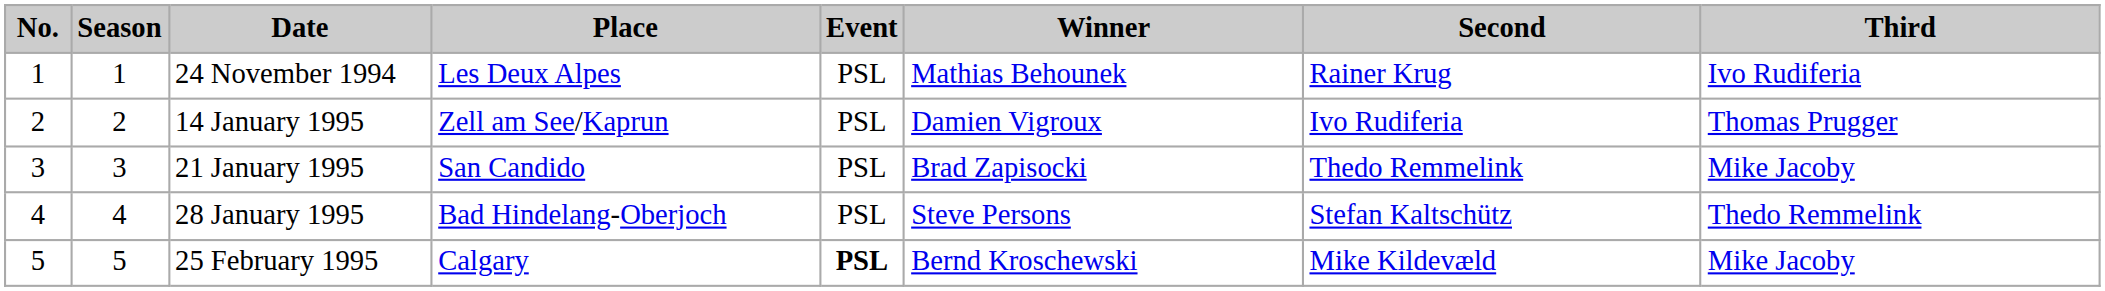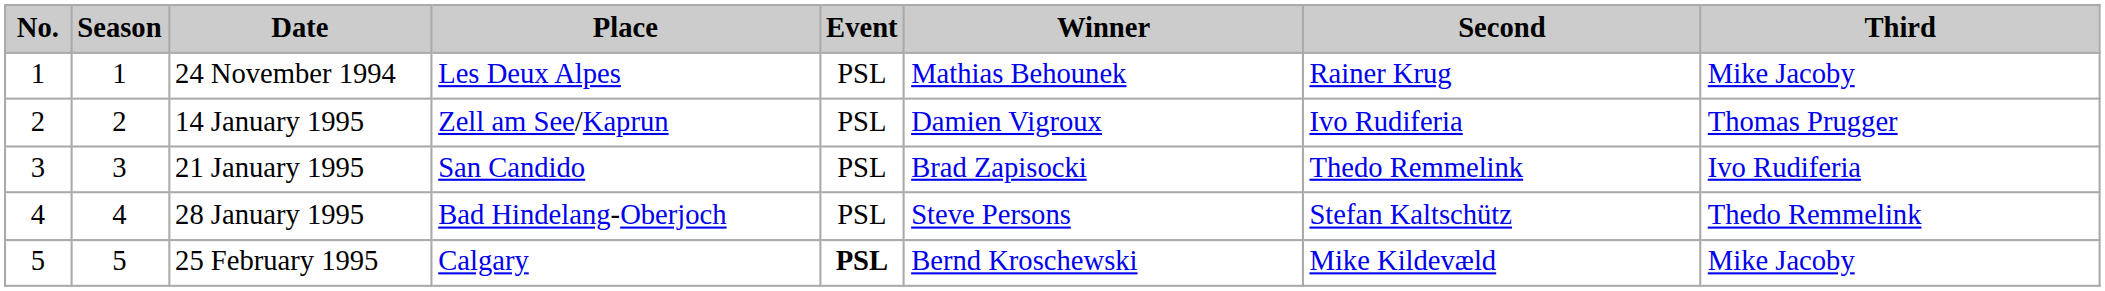 <table class="wikitable plainrowheaders" style="background:#fff; font-size:86%; border:grey solid 1px; border-collapse:collapse;">
 <tr style="background:#ccc; text-align:center;">
 <th scope="col" style="background:#ccc; width:25px;">No.</th>
 <th scope="col" style="background:#ccc; width:30px;">Season</th>
 <th scope="col" style="background:#ccc; width:120px;">Date</th>
 <th scope="col" style="background:#ccc; width:180px;">Place</th>
 <th scope="col" style="background:#ccc; width:15px;">Event</th>
 <th scope="col" style="background:#ccc; width:185px;">Winner</th>
 <th scope="col" style="background:#ccc; width:185px;">Second</th>
 <th scope="col" style="background:#ccc; width:185px;">Third</th>
 </tr>
 <tr>
 <td align=center>1</td>
 <td align=center>1</td>
 <td>24 November 1994</td>
 <td> <a href='#'>Les Deux Alpes</a></td>
 <td align=center>PSL</td>
 <td> <a href='#'>Mathias Behounek</a></td>
 <td> <a href='#'>Rainer Krug</a></td>
-<td> <a href='#'>Ivo Rudiferia</a></td>
+<td> <a href='#'>Mike Jacoby</a></td>
 </tr>
 <tr>
 <td align=center>2</td>
 <td align=center>2</td>
 <td>14 January 1995</td>
 <td> <a href='#'>Zell am See</a>/<a href='#'>Kaprun</a></td>
 <td align=center>PSL</td>
 <td> <a href='#'>Damien Vigroux</a></td>
 <td> <a href='#'>Ivo Rudiferia</a></td>
 <td> <a href='#'>Thomas Prugger</a></td>
 </tr>
 <tr>
 <td align=center>3</td>
 <td align=center>3</td>
 <td>21 January 1995</td>
 <td> <a href='#'>San Candido</a></td>
 <td align=center>PSL</td>
 <td> <a href='#'>Brad Zapisocki</a></td>
 <td> <a href='#'>Thedo Remmelink</a></td>
-<td> <a href='#'>Mike Jacoby</a></td>
+<td> <a href='#'>Ivo Rudiferia</a></td>
 </tr>
 <tr>
 <td align=center>4</td>
 <td align=center>4</td>
 <td>28 January 1995</td>
 <td> <a href='#'>Bad Hindelang</a>-<a href='#'>Oberjoch</a></td>
 <td align=center>PSL</td>
 <td> <a href='#'>Steve Persons</a></td>
 <td> <a href='#'>Stefan Kaltschütz</a></td>
 <td> <a href='#'>Thedo Remmelink</a></td>
 </tr>
 <tr>
 <td align=center>5</td>
 <td align=center>5</td>
 <td>25 February 1995</td>
 <td> <a href='#'>Calgary</a></td>
 <td align=center><strong>PSL</strong></td>
 <td> <a href='#'>Bernd Kroschewski</a></td>
 <td> <a href='#'>Mike Kildevæld</a></td>
 <td> <a href='#'>Mike Jacoby</a></td>
 </tr>
 </table>
